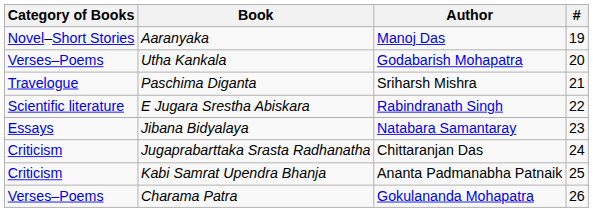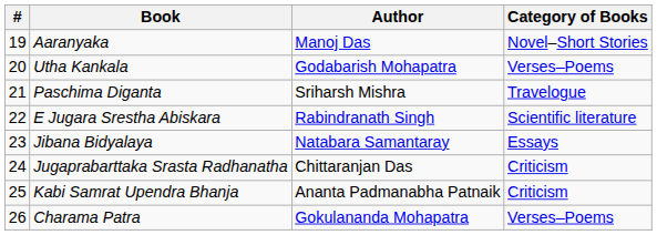 <table class="wikitable">
 <tr>
-<th>Category of Books</th>
+<th>#</th>
 <th>Book</th>
 <th>Author</th>
-<th>#</th>
+<th>Category of Books</th>
 </tr>
 <tr>
-<td><a href='#'>Novel</a>–<a href='#'>Short Stories</a></td>
+<td>19</td>
 <td><em>Aaranyaka</em></td>
 <td><a href='#'>Manoj Das</a></td>
-<td>19</td>
+<td><a href='#'>Novel</a>–<a href='#'>Short Stories</a></td>
 </tr>
 <tr>
-<td><a href='#'>Verses–Poems</a></td>
+<td>20</td>
 <td><em>Utha Kankala</em></td>
 <td><a href='#'>Godabarish Mohapatra</a></td>
-<td>20</td>
+<td><a href='#'>Verses–Poems</a></td>
 </tr>
 <tr>
-<td><a href='#'>Travelogue</a></td>
+<td>21</td>
 <td><em>Paschima Diganta</em></td>
 <td>Sriharsh Mishra</td>
-<td>21</td>
+<td><a href='#'>Travelogue</a></td>
 </tr>
 <tr>
-<td><a href='#'>Scientific literature</a></td>
+<td>22</td>
 <td><em>E Jugara Srestha Abiskara</em></td>
 <td><a href='#'>Rabindranath Singh</a></td>
-<td>22</td>
+<td><a href='#'>Scientific literature</a></td>
 </tr>
 <tr>
-<td><a href='#'>Essays</a></td>
+<td>23</td>
 <td><em>Jibana Bidyalaya</em></td>
 <td><a href='#'>Natabara Samantaray</a></td>
-<td>23</td>
+<td><a href='#'>Essays</a></td>
 </tr>
 <tr>
-<td><a href='#'>Criticism</a></td>
+<td>24</td>
 <td><em>Jugaprabarttaka Srasta Radhanatha</em></td>
 <td>Chittaranjan Das</td>
-<td>24</td>
+<td><a href='#'>Criticism</a></td>
 </tr>
 <tr>
-<td><a href='#'>Criticism</a></td>
+<td>25</td>
 <td><em>Kabi Samrat Upendra Bhanja</em></td>
 <td>Ananta Padmanabha Patnaik</td>
-<td>25</td>
+<td><a href='#'>Criticism</a></td>
 </tr>
 <tr>
-<td><a href='#'>Verses–Poems</a></td>
+<td>26</td>
 <td><em>Charama Patra</em></td>
 <td><a href='#'>Gokulananda Mohapatra</a></td>
-<td>26</td>
+<td><a href='#'>Verses–Poems</a></td>
 </tr>
 </table>
